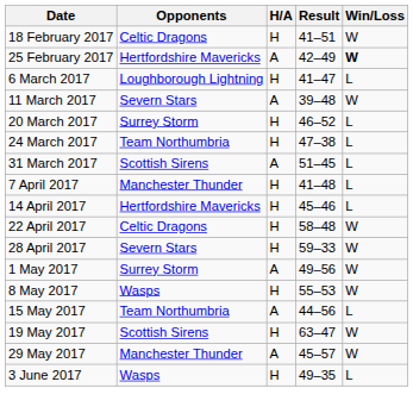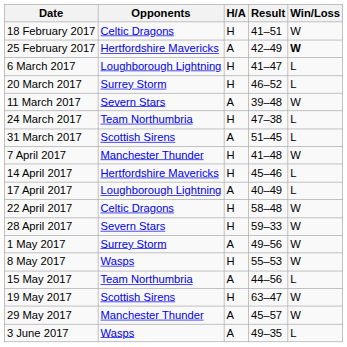 <table class="wikitable">
 <tr>
 <th>Date</th>
 <th>Opponents</th>
 <th>H/A</th>
 <th>Result</th>
 <th>Win/Loss</th>
 </tr>
 <tr>
 <td>18 February 2017</td>
 <td><a href='#'>Celtic Dragons</a></td>
 <td>H</td>
 <td>41–51</td>
 <td>W</td>
 </tr>
 <tr>
 <td>25 February 2017</td>
 <td><a href='#'>Hertfordshire Mavericks</a></td>
 <td>A</td>
 <td>42–49</td>
 <td><strong>W</strong></td>
 </tr>
 <tr>
 <td>6 March 2017</td>
 <td><a href='#'>Loughborough Lightning</a></td>
 <td>H</td>
 <td>41–47</td>
 <td>L</td>
 </tr>
 <tr>
+<td>20 March 2017</td>
+<td><a href='#'>Surrey Storm</a></td>
+<td>H</td>
+<td>46–52</td>
+<td>L</td>
+</tr>
+<tr>
 <td>11 March 2017</td>
 <td><a href='#'>Severn Stars</a></td>
 <td>A</td>
 <td>39–48</td>
 <td>W</td>
-</tr>
-<tr>
-<td>20 March 2017</td>
-<td><a href='#'>Surrey Storm</a></td>
-<td>H</td>
-<td>46–52</td>
-<td>L</td>
 </tr>
 <tr>
 <td>24 March 2017</td>
 <td><a href='#'>Team Northumbria</a></td>
 <td>H</td>
 <td>47–38</td>
 <td>L</td>
 </tr>
 <tr>
 <td>31 March 2017</td>
 <td><a href='#'>Scottish Sirens</a></td>
 <td>A</td>
 <td>51–45</td>
 <td>L</td>
 </tr>
 <tr>
 <td>7 April 2017</td>
 <td><a href='#'>Manchester Thunder</a></td>
 <td>H</td>
 <td>41–48</td>
-<td>L</td>
+<td>W</td>
 </tr>
 <tr>
 <td>14 April 2017</td>
 <td><a href='#'>Hertfordshire Mavericks</a></td>
 <td>H</td>
 <td>45–46</td>
+<td>L</td>
+</tr>
+<tr>
+<td>17 April 2017</td>
+<td><a href='#'>Loughborough Lightning</a></td>
+<td>A</td>
+<td>40–49</td>
 <td>L</td>
 </tr>
 <tr>
 <td>22 April 2017</td>
 <td><a href='#'>Celtic Dragons</a></td>
 <td>H</td>
 <td>58–48</td>
 <td>W</td>
 </tr>
 <tr>
 <td>28 April 2017</td>
 <td><a href='#'>Severn Stars</a></td>
 <td>H</td>
 <td>59–33</td>
 <td>W </td>
 </tr>
 <tr>
 <td>1 May 2017</td>
 <td><a href='#'>Surrey Storm</a></td>
 <td>A</td>
 <td>49–56</td>
 <td>W</td>
 </tr>
 <tr>
 <td>8 May 2017</td>
 <td><a href='#'>Wasps</a></td>
 <td>H</td>
 <td>55–53</td>
 <td>W </td>
 </tr>
 <tr>
 <td>15 May 2017</td>
 <td><a href='#'>Team Northumbria</a></td>
 <td>A</td>
 <td>44–56</td>
 <td>L</td>
 </tr>
 <tr>
 <td>19 May 2017</td>
 <td><a href='#'>Scottish Sirens</a></td>
 <td>H</td>
 <td>63–47</td>
 <td>W</td>
 </tr>
 <tr>
 <td>29 May 2017</td>
 <td><a href='#'>Manchester Thunder</a></td>
 <td>A</td>
 <td>45–57</td>
 <td>W</td>
 </tr>
 <tr>
 <td>3 June 2017</td>
 <td><a href='#'>Wasps</a></td>
-<td>H</td>
+<td>A</td>
 <td>49–35</td>
 <td>L</td>
 </tr>
 </table>
